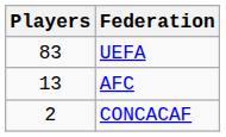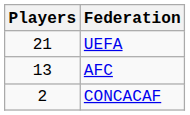 <table class="wikitable">
 <tr>
 <th>Players</th>
 <th>Federation</th>
 </tr>
 <tr>
-<td align="center">83</td>
+<td align="center">21</td>
 <td><a href='#'>UEFA</a></td>
 </tr>
 <tr>
 <td align="center">13</td>
 <td><a href='#'>AFC</a></td>
 </tr>
 <tr>
 <td align="center">2</td>
 <td><a href='#'>CONCACAF</a></td>
 </tr>
 </table>
